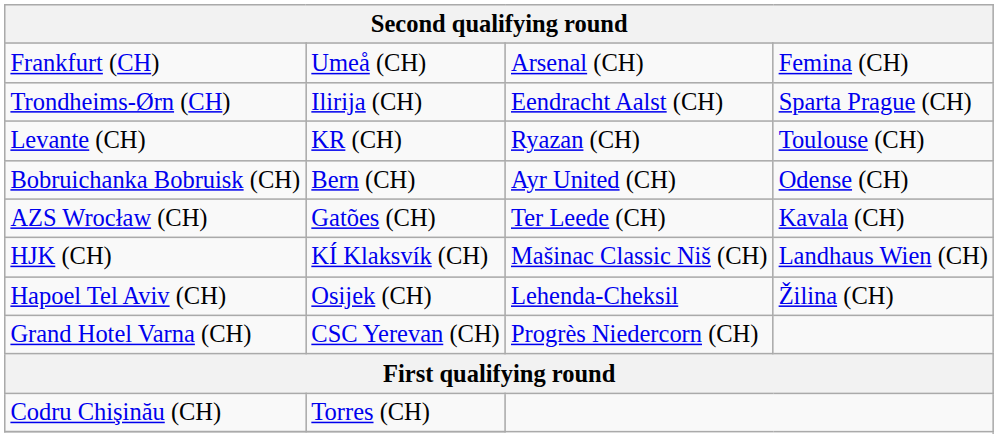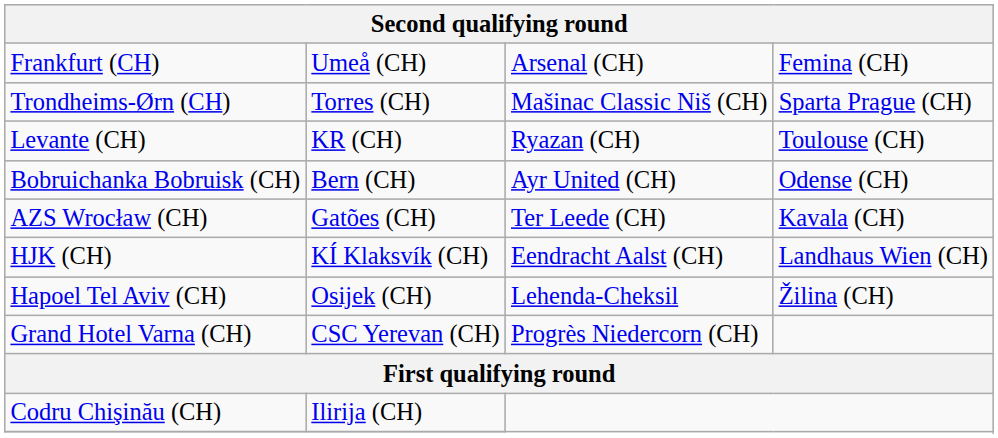 <table class="wikitable">
 <tr>
 <th colspan="4">Second qualifying round</th>
 </tr>
 <tr>
 <td> <a href='#'>Frankfurt</a> (<a href='#'>CH</a>)</td>
 <td> <a href='#'>Umeå</a> (CH)</td>
 <td> <a href='#'>Arsenal</a> (CH)</td>
 <td> <a href='#'>Femina</a> (CH)</td>
 </tr>
 <tr>
 <td> <a href='#'>Trondheims-Ørn</a> (<a href='#'>CH</a>)</td>
-<td> <a href='#'>Ilirija</a> (CH)</td>
-<td> <a href='#'>Eendracht Aalst</a> (CH)</td>
+<td> <a href='#'>Torres</a> (CH)</td>
+<td> <a href='#'>Mašinac Classic Niš</a> (CH)</td>
 <td> <a href='#'>Sparta Prague</a> (CH)</td>
 </tr>
 <tr>
 <td> <a href='#'>Levante</a> (CH)</td>
 <td> <a href='#'>KR</a> (CH)</td>
 <td> <a href='#'>Ryazan</a> (CH)</td>
 <td> <a href='#'>Toulouse</a> (CH)</td>
 </tr>
 <tr>
 <td> <a href='#'>Bobruichanka Bobruisk</a> (CH)</td>
 <td> <a href='#'>Bern</a> (CH)</td>
 <td> <a href='#'>Ayr United</a> (CH)</td>
 <td> <a href='#'>Odense</a> (CH)</td>
 </tr>
 <tr>
 <td> <a href='#'>AZS Wrocław</a> (CH)</td>
 <td> <a href='#'>Gatões</a> (CH)</td>
 <td> <a href='#'>Ter Leede</a> (CH)</td>
 <td> <a href='#'>Kavala</a> (CH)</td>
 </tr>
 <tr>
 <td> <a href='#'>HJK</a> (CH)</td>
 <td> <a href='#'>KÍ Klaksvík</a> (CH)</td>
-<td> <a href='#'>Mašinac Classic Niš</a> (CH)</td>
+<td> <a href='#'>Eendracht Aalst</a> (CH)</td>
 <td> <a href='#'>Landhaus Wien</a> (CH)</td>
 </tr>
 <tr>
 <td> <a href='#'>Hapoel Tel Aviv</a> (CH)</td>
 <td> <a href='#'>Osijek</a> (CH)</td>
 <td> <a href='#'>Lehenda-Cheksil</a></td>
 <td> <a href='#'>Žilina</a> (CH)</td>
 </tr>
 <tr>
 <td> <a href='#'>Grand Hotel Varna</a> (CH)</td>
 <td> <a href='#'>CSC Yerevan</a> (CH)</td>
 <td> <a href='#'>Progrès Niedercorn</a> (CH)</td>
 </tr>
 <tr>
 <th colspan="4">First qualifying round</th>
 </tr>
 <tr>
 <td> <a href='#'>Codru Chişinău</a> (CH)</td>
-<td> <a href='#'>Torres</a> (CH)</td>
+<td> <a href='#'>Ilirija</a> (CH)</td>
 </tr>
 <tr>
 </tr>
 </table>
